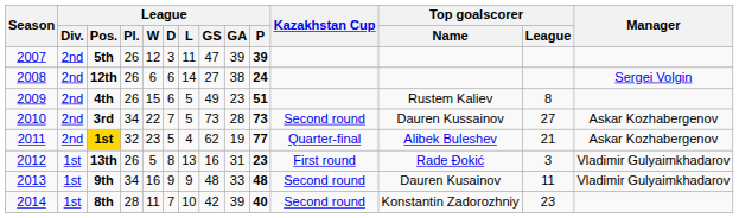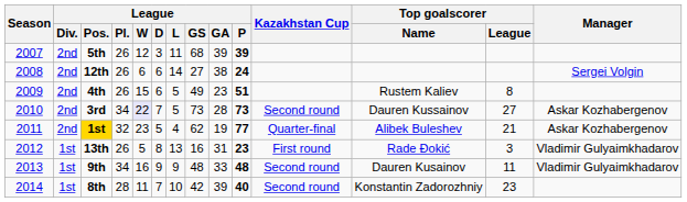 <table class="wikitable">
 <tr style="background:#efefef;">
 <th rowspan="2">Season</th>
 <th colspan="9">League</th>
 <th rowspan="2"><a href='#'>Kazakhstan Cup</a></th>
 <th colspan="2">Top goalscorer</th>
 <th rowspan="2">Manager</th>
 </tr>
 <tr>
 <th>Div.</th>
 <th>Pos.</th>
 <th>Pl.</th>
 <th>W</th>
 <th>D</th>
 <th>L</th>
 <th>GS</th>
 <th>GA</th>
 <th>P</th>
 <th>Name</th>
 <th>League</th>
 </tr>
 <tr>
 <td align=center><a href='#'>2007</a></td>
 <td align=center><a href='#'>2nd</a></td>
 <td align=center><strong>5th</strong></td>
 <td align=center>26</td>
 <td align=center>12</td>
 <td align=center>3</td>
 <td align=center>11</td>
-<td align=center>47</td>
+<td align=center>68</td>
 <td align=center>39</td>
 <td align=center><strong>39</strong></td>
 <td align=center></td>
 <td align=center></td>
 <td align=center></td>
 <td align=center></td>
 </tr>
 <tr>
 <td align=center><a href='#'>2008</a></td>
 <td align=center><a href='#'>2nd</a></td>
 <td align=center><strong>12th</strong></td>
 <td align=center>26</td>
 <td align=center>6</td>
 <td align=center>6</td>
 <td align=center>14</td>
 <td align=center>27</td>
 <td align=center>38</td>
 <td align=center><strong>24</strong></td>
 <td align=center></td>
 <td align=center></td>
 <td align=center></td>
 <td align=center> <a href='#'>Sergei Volgin</a></td>
 </tr>
 <tr>
 <td align=center><a href='#'>2009</a></td>
 <td align=center><a href='#'>2nd</a></td>
 <td align=center><strong>4th</strong></td>
 <td align=center>26</td>
 <td align=center>15</td>
 <td align=center>6</td>
 <td align=center>5</td>
 <td align=center>49</td>
 <td align=center>23</td>
 <td align=center><strong>51</strong></td>
 <td align=center></td>
 <td align=center> Rustem Kaliev</td>
 <td align=center>8</td>
 <td align=center></td>
 </tr>
 <tr>
 <td align=center><a href='#'>2010</a></td>
 <td align=center><a href='#'>2nd</a></td>
 <td align=center><strong>3rd</strong></td>
 <td align=center>34</td>
-<td align=center>22</td>
+<td align=center style="background: lavender;">22</td>
 <td align=center>7</td>
 <td align=center>5</td>
 <td align=center>73</td>
 <td align=center>28</td>
 <td align=center><strong>73</strong></td>
 <td align=center><a href='#'>Second round</a></td>
 <td align=center> Dauren Kussainov</td>
 <td align=center>27</td>
 <td align=center> Askar Kozhabergenov</td>
 </tr>
 <tr>
 <td align=center><a href='#'>2011</a></td>
 <td align=center><a href='#'>2nd</a></td>
 <td style="text-align:center; background:gold;"><strong>1st</strong></td>
 <td align=center>32</td>
 <td align=center>23</td>
 <td align=center>5</td>
 <td align=center>4</td>
 <td align=center>62</td>
 <td align=center>19</td>
 <td align=center><strong>77</strong></td>
 <td align=center><a href='#'>Quarter-final</a></td>
 <td align=center> <a href='#'>Alibek Buleshev</a></td>
 <td align=center>21</td>
 <td align=center> Askar Kozhabergenov</td>
 </tr>
 <tr>
 <td align=center><a href='#'>2012</a></td>
 <td align=center><a href='#'>1st</a></td>
 <td align=center><strong>13th</strong></td>
 <td align=center>26</td>
 <td align=center>5</td>
 <td align=center>8</td>
 <td align=center>13</td>
 <td align=center>16</td>
 <td align=center>31</td>
 <td align=center><strong>23</strong></td>
 <td align=center><a href='#'>First round</a></td>
 <td align=center> <a href='#'>Rade Đokić</a></td>
 <td align=center>3</td>
 <td align=center> Vladimir Gulyaimkhadarov</td>
 </tr>
 <tr>
 <td align=center><a href='#'>2013</a></td>
 <td align=center><a href='#'>1st</a></td>
 <td align=center><strong>9th</strong></td>
 <td align=center>34</td>
 <td align=center>16</td>
 <td align=center>9</td>
 <td align=center>9</td>
 <td align=center>48</td>
 <td align=center>33</td>
 <td align=center><strong>48</strong></td>
 <td align=center><a href='#'>Second round</a></td>
 <td align=center> Dauren Kusainov</td>
 <td align=center>11</td>
 <td align=center> Vladimir Gulyaimkhadarov</td>
 </tr>
 <tr>
 <td align=center><a href='#'>2014</a></td>
 <td align=center><a href='#'>1st</a></td>
 <td align=center><strong>8th</strong></td>
 <td align=center>28</td>
 <td align=center>11</td>
 <td align=center>7</td>
 <td align=center>10</td>
 <td align=center>42</td>
 <td align=center>39</td>
 <td align=center><strong>40</strong></td>
 <td align=center><a href='#'>Second round</a></td>
 <td align=center> Konstantin Zadorozhniy</td>
 <td align=center>23</td>
 <td align=center></td>
 </tr>
 </table>
